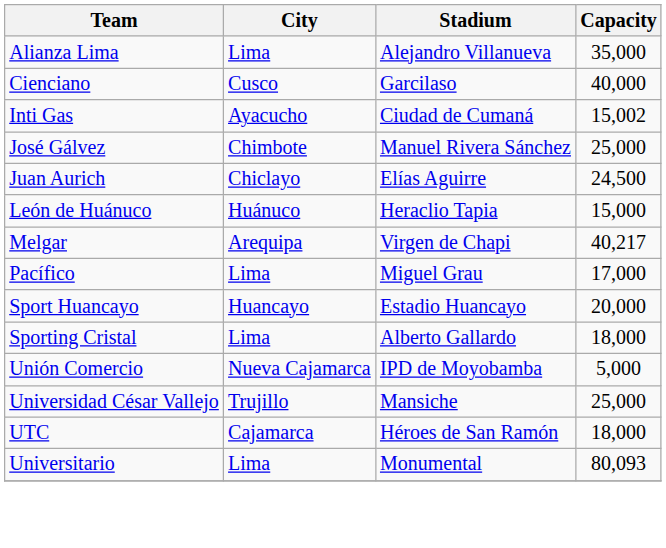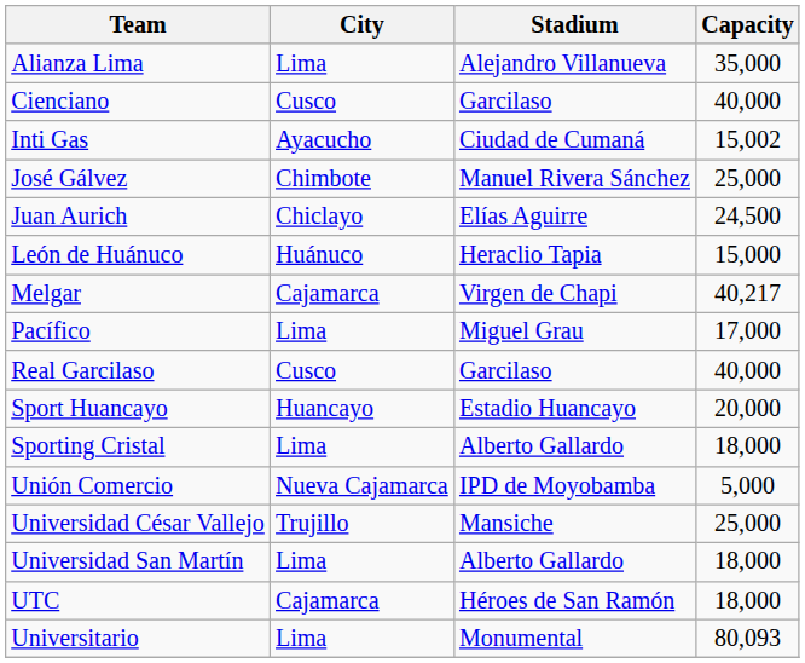 <table class="wikitable sortable">
 <tr>
 <th>Team</th>
 <th>City</th>
 <th>Stadium</th>
 <th>Capacity</th>
 </tr>
 <tr>
 <td><a href='#'>Alianza Lima</a></td>
 <td><a href='#'>Lima</a></td>
 <td><a href='#'>Alejandro Villanueva</a></td>
 <td align="center">35,000</td>
 </tr>
 <tr>
 <td><a href='#'>Cienciano</a></td>
 <td><a href='#'>Cusco</a></td>
 <td><a href='#'>Garcilaso</a></td>
 <td align="center">40,000</td>
 </tr>
 <tr>
 <td><a href='#'>Inti Gas</a></td>
 <td><a href='#'>Ayacucho</a></td>
 <td><a href='#'>Ciudad de Cumaná</a></td>
 <td align="center">15,002</td>
 </tr>
 <tr>
 <td><a href='#'>José Gálvez</a></td>
 <td><a href='#'>Chimbote</a></td>
 <td><a href='#'>Manuel Rivera Sánchez</a></td>
 <td align="center">25,000</td>
 </tr>
 <tr>
 <td><a href='#'>Juan Aurich</a></td>
 <td><a href='#'>Chiclayo</a></td>
 <td><a href='#'>Elías Aguirre</a></td>
 <td align="center">24,500</td>
 </tr>
 <tr>
 <td><a href='#'>León de Huánuco</a></td>
 <td><a href='#'>Huánuco</a></td>
 <td><a href='#'>Heraclio Tapia</a></td>
 <td align="center">15,000</td>
 </tr>
 <tr>
 <td><a href='#'>Melgar</a></td>
-<td><a href='#'>Arequipa</a></td>
+<td><a href='#'>Cajamarca</a></td>
 <td><a href='#'>Virgen de Chapi</a></td>
 <td align="center">40,217</td>
 </tr>
 <tr>
 <td><a href='#'>Pacífico</a></td>
 <td><a href='#'>Lima</a></td>
 <td><a href='#'>Miguel Grau</a></td>
 <td align="center">17,000</td>
+</tr>
+<tr>
+<td><a href='#'>Real Garcilaso</a></td>
+<td><a href='#'>Cusco</a></td>
+<td><a href='#'>Garcilaso</a></td>
+<td align="center">40,000</td>
 </tr>
 <tr>
 <td><a href='#'>Sport Huancayo</a></td>
 <td><a href='#'>Huancayo</a></td>
 <td><a href='#'>Estadio Huancayo</a></td>
 <td align="center">20,000</td>
 </tr>
 <tr>
 <td><a href='#'>Sporting Cristal</a></td>
 <td><a href='#'>Lima</a></td>
 <td><a href='#'>Alberto Gallardo</a></td>
 <td align="center">18,000</td>
 </tr>
 <tr>
 <td><a href='#'>Unión Comercio</a></td>
 <td><a href='#'>Nueva Cajamarca</a></td>
 <td><a href='#'>IPD de Moyobamba</a></td>
 <td align="center">5,000</td>
 </tr>
 <tr>
 <td><a href='#'>Universidad César Vallejo</a></td>
 <td><a href='#'>Trujillo</a></td>
 <td><a href='#'>Mansiche</a></td>
 <td align="center">25,000</td>
 </tr>
 <tr>
+<td><a href='#'>Universidad San Martín</a></td>
+<td><a href='#'>Lima</a></td>
+<td><a href='#'>Alberto Gallardo</a></td>
+<td align="center">18,000</td>
+</tr>
+<tr>
 <td><a href='#'>UTC</a></td>
 <td><a href='#'>Cajamarca</a></td>
 <td><a href='#'>Héroes de San Ramón</a></td>
 <td align="center">18,000</td>
 </tr>
 <tr>
 <td><a href='#'>Universitario</a></td>
 <td><a href='#'>Lima</a></td>
 <td><a href='#'>Monumental</a></td>
 <td align="center">80,093</td>
 </tr>
 <tr>
 </tr>
 </table>
